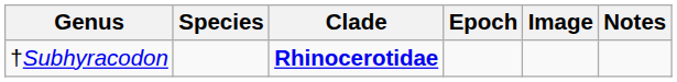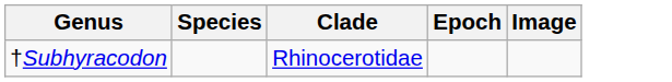 <table class="wikitable sortable">
 <tr>
 <th>Genus</th>
 <th>Species</th>
 <th>Clade</th>
 <th>Epoch</th>
 <th>Image</th>
-<th>Notes</th>
 </tr>
 <tr>
 <td>†<em><a href='#'>Subhyracodon</a></em></td>
 <td></td>
-<td><strong><a href='#'>Rhinocerotidae</a></strong></td>
-<td></td>
+<td><a href='#'>Rhinocerotidae</a></td>
 <td></td>
 <td></td>
 </tr>
 </table>
